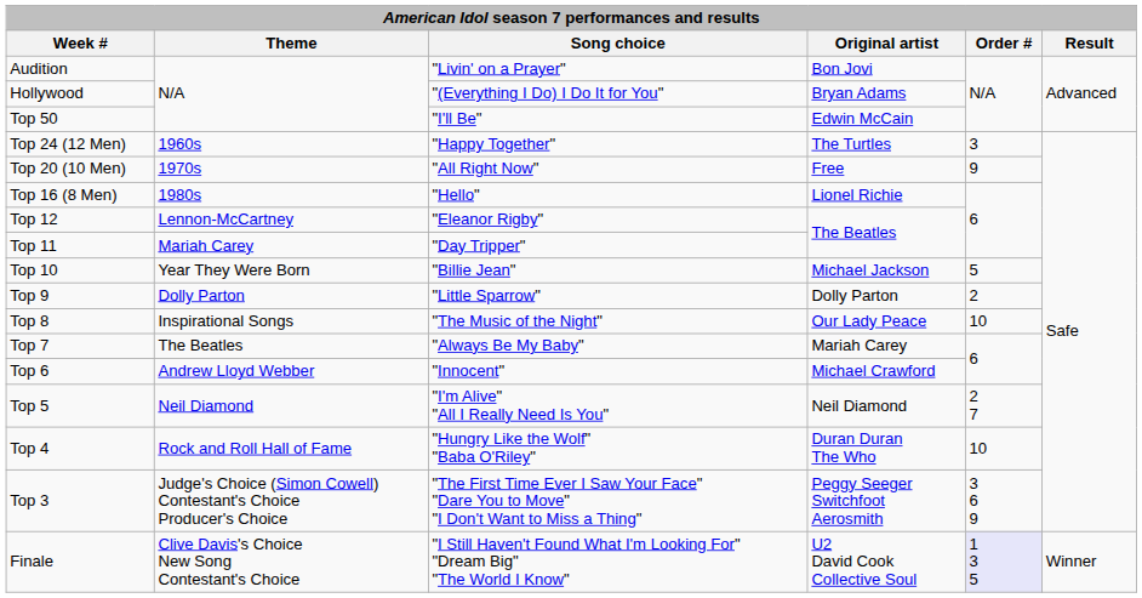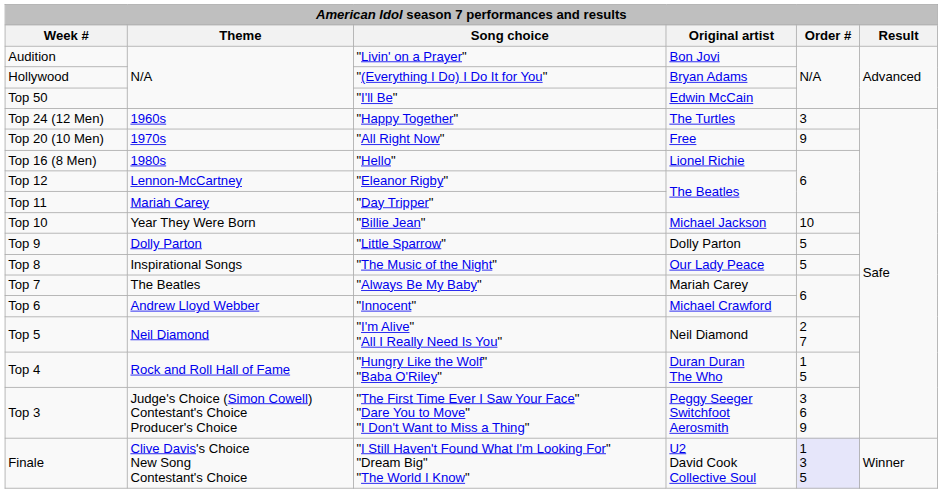 <table class="wikitable collapsible autocollapse" style="width:90%; margin:1em auto 1em auto;">
 <tr>
 <th colspan="6" style="background:#BFBFBF;"><em>American Idol</em> season 7 performances and results</th>
 </tr>
 <tr>
 <th>Week #</th>
 <th>Theme</th>
 <th>Song choice</th>
 <th>Original artist</th>
 <th>Order #</th>
 <th>Result</th>
 </tr>
 <tr>
 <td>Audition</td>
 <td rowspan="3">N/A</td>
 <td>"<a href='#'>Livin' on a Prayer</a>"</td>
 <td><a href='#'>Bon Jovi</a></td>
 <td rowspan="3">N/A</td>
 <td rowspan="3">Advanced</td>
 </tr>
 <tr>
 <td>Hollywood</td>
 <td>"<a href='#'>(Everything I Do) I Do It for You</a>"</td>
 <td><a href='#'>Bryan Adams</a></td>
 </tr>
 <tr>
 <td>Top 50</td>
 <td>"<a href='#'>I'll Be</a>"</td>
 <td><a href='#'>Edwin McCain</a></td>
 </tr>
 <tr>
 <td>Top 24 (12 Men)</td>
 <td><a href='#'>1960s</a></td>
 <td>"<a href='#'>Happy Together</a>"</td>
 <td><a href='#'>The Turtles</a></td>
 <td>3</td>
 <td rowspan="13">Safe</td>
 </tr>
 <tr>
 <td>Top 20 (10 Men)</td>
 <td><a href='#'>1970s</a></td>
 <td>"<a href='#'>All Right Now</a>"</td>
 <td><a href='#'>Free</a></td>
 <td>9</td>
 </tr>
 <tr>
 <td>Top 16 (8 Men)</td>
 <td><a href='#'>1980s</a></td>
 <td>"<a href='#'>Hello</a>"</td>
 <td><a href='#'>Lionel Richie</a></td>
 <td rowspan="3">6</td>
 </tr>
 <tr>
 <td>Top 12</td>
 <td><a href='#'>Lennon-McCartney</a></td>
 <td>"<a href='#'>Eleanor Rigby</a>"</td>
 <td rowspan="2"><a href='#'>The Beatles</a></td>
 </tr>
 <tr>
 <td>Top 11</td>
 <td><a href='#'>Mariah Carey</a></td>
 <td>"<a href='#'>Day Tripper</a>"</td>
 </tr>
 <tr>
 <td>Top 10</td>
 <td>Year They Were Born</td>
 <td>"<a href='#'>Billie Jean</a>"</td>
 <td><a href='#'>Michael Jackson</a></td>
-<td>5</td>
+<td>10</td>
 </tr>
 <tr>
 <td>Top 9</td>
 <td><a href='#'>Dolly Parton</a></td>
 <td>"<a href='#'>Little Sparrow</a>"</td>
 <td>Dolly Parton</td>
-<td>2</td>
+<td>5</td>
 </tr>
 <tr>
 <td>Top 8</td>
 <td>Inspirational Songs</td>
 <td>"<a href='#'>The Music of the Night</a>"</td>
 <td><a href='#'>Our Lady Peace</a></td>
-<td>10</td>
+<td>5</td>
 </tr>
 <tr>
 <td>Top 7</td>
 <td>The Beatles</td>
 <td>"<a href='#'>Always Be My Baby</a>"</td>
 <td>Mariah Carey</td>
 <td rowspan="2">6</td>
 </tr>
 <tr>
 <td>Top 6</td>
 <td><a href='#'>Andrew Lloyd Webber</a></td>
 <td>"<a href='#'>Innocent</a>"</td>
 <td><a href='#'>Michael Crawford</a></td>
 </tr>
 <tr>
 <td>Top 5</td>
 <td><a href='#'>Neil Diamond</a></td>
 <td>"<a href='#'>I'm Alive</a>" <br> "<a href='#'>All I Really Need Is You</a>"</td>
 <td>Neil Diamond</td>
 <td>2<br>7</td>
 </tr>
 <tr>
 <td>Top 4</td>
 <td><a href='#'>Rock and Roll Hall of Fame</a></td>
 <td>"<a href='#'>Hungry Like the Wolf</a>"<br>"<a href='#'>Baba O'Riley</a>"</td>
 <td><a href='#'>Duran Duran</a><br><a href='#'>The Who</a></td>
-<td>10</td>
+<td>1<br>5</td>
 </tr>
 <tr>
 <td>Top 3</td>
 <td>Judge's Choice (<a href='#'>Simon Cowell</a>)<br>Contestant's Choice<br>Producer's Choice</td>
 <td>"<a href='#'>The First Time Ever I Saw Your Face</a>"<br>"<a href='#'>Dare You to Move</a>"<br>"<a href='#'>I Don't Want to Miss a Thing</a>"</td>
 <td><a href='#'>Peggy Seeger</a><br><a href='#'>Switchfoot</a><br><a href='#'>Aerosmith</a></td>
 <td>3<br>6<br>9</td>
 </tr>
 <tr>
 <td>Finale</td>
 <td><a href='#'>Clive Davis</a>'s Choice<br>New Song<br>Contestant's Choice</td>
 <td>"<a href='#'>I Still Haven't Found What I'm Looking For</a>"<br>"Dream Big"<br>"<a href='#'>The World I Know</a>"</td>
 <td><a href='#'>U2</a><br>David Cook<br><a href='#'>Collective Soul</a></td>
 <td style="background: lavender;">1<br>3<br>5</td>
 <td>Winner</td>
 </tr>
 </table>
